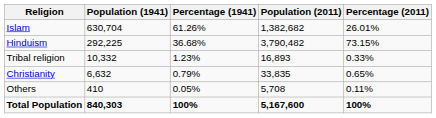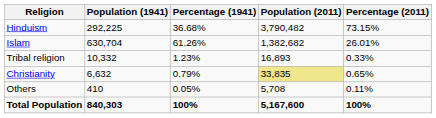 <table class="wikitable sortable">
 <tr>
 <th>Religion</th>
 <th>Population (1941)</th>
 <th>Percentage (1941)</th>
 <th>Population (2011)</th>
 <th>Percentage (2011)</th>
 </tr>
 <tr>
+<td><a href='#'>Hinduism</a> </td>
+<td>292,225</td>
+<td>36.68%</td>
+<td>3,790,482</td>
+<td>73.15%</td>
+</tr>
+<tr>
 <td><a href='#'>Islam</a> </td>
 <td>630,704</td>
 <td>61.26%</td>
 <td>1,382,682</td>
 <td>26.01%</td>
-</tr>
-<tr>
-<td><a href='#'>Hinduism</a> </td>
-<td>292,225</td>
-<td>36.68%</td>
-<td>3,790,482</td>
-<td>73.15%</td>
 </tr>
 <tr>
 <td>Tribal religion</td>
 <td>10,332</td>
 <td>1.23%</td>
 <td>16,893</td>
 <td>0.33%</td>
 </tr>
 <tr>
 <td><a href='#'>Christianity</a> </td>
 <td>6,632</td>
 <td>0.79%</td>
-<td>33,835</td>
+<td style="background: khaki;">33,835</td>
 <td>0.65%</td>
 </tr>
 <tr>
 <td>Others</td>
 <td>410</td>
 <td>0.05%</td>
 <td>5,708</td>
 <td>0.11%</td>
 </tr>
 <tr>
 <td><strong>Total Population</strong></td>
 <td><strong>840,303</strong></td>
 <td><strong>100%</strong></td>
 <td><strong>5,167,600</strong></td>
 <td><strong>100%</strong></td>
 </tr>
 </table>
